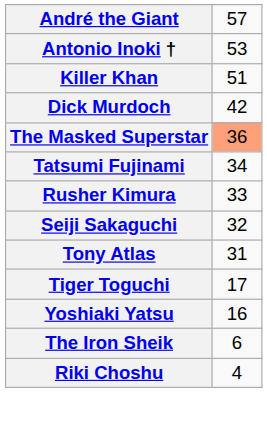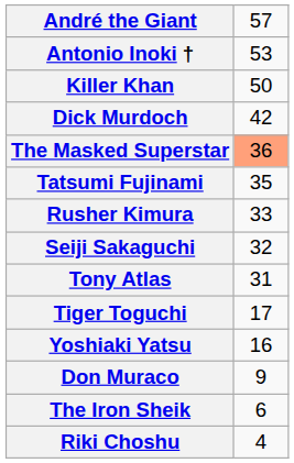 <table class="wikitable" style="margin: 1em auto 1em auto;text-align:center">
 <tr>
 <th><a href='#'>André the Giant</a></th>
 <td style="width:35px">57</td>
 </tr>
 <tr>
 <th><a href='#'>Antonio Inoki</a> †</th>
 <td>53</td>
 </tr>
 <tr>
 <th><a href='#'>Killer Khan</a></th>
-<td>51</td>
+<td>50</td>
 </tr>
 <tr>
 <th><a href='#'>Dick Murdoch</a></th>
 <td>42</td>
 </tr>
 <tr>
 <th><a href='#'>The Masked Superstar</a></th>
 <td style="background: lightsalmon;">36</td>
 </tr>
 <tr>
 <th><a href='#'>Tatsumi Fujinami</a></th>
-<td>34</td>
+<td>35</td>
 </tr>
 <tr>
 <th><a href='#'>Rusher Kimura</a></th>
 <td>33</td>
 </tr>
 <tr>
 <th><a href='#'>Seiji Sakaguchi</a></th>
 <td>32</td>
 </tr>
 <tr>
 <th><a href='#'>Tony Atlas</a></th>
 <td>31</td>
 </tr>
 <tr>
 <th><a href='#'>Tiger Toguchi</a></th>
 <td>17</td>
 </tr>
 <tr>
 <th><a href='#'>Yoshiaki Yatsu</a></th>
 <td>16</td>
 </tr>
 <tr>
+<th><a href='#'>Don Muraco</a></th>
+<td>9</td>
+</tr>
+<tr>
 <th><a href='#'>The Iron Sheik</a></th>
 <td>6</td>
 </tr>
 <tr>
 <th><a href='#'>Riki Choshu</a></th>
 <td>4</td>
 </tr>
 </table>
